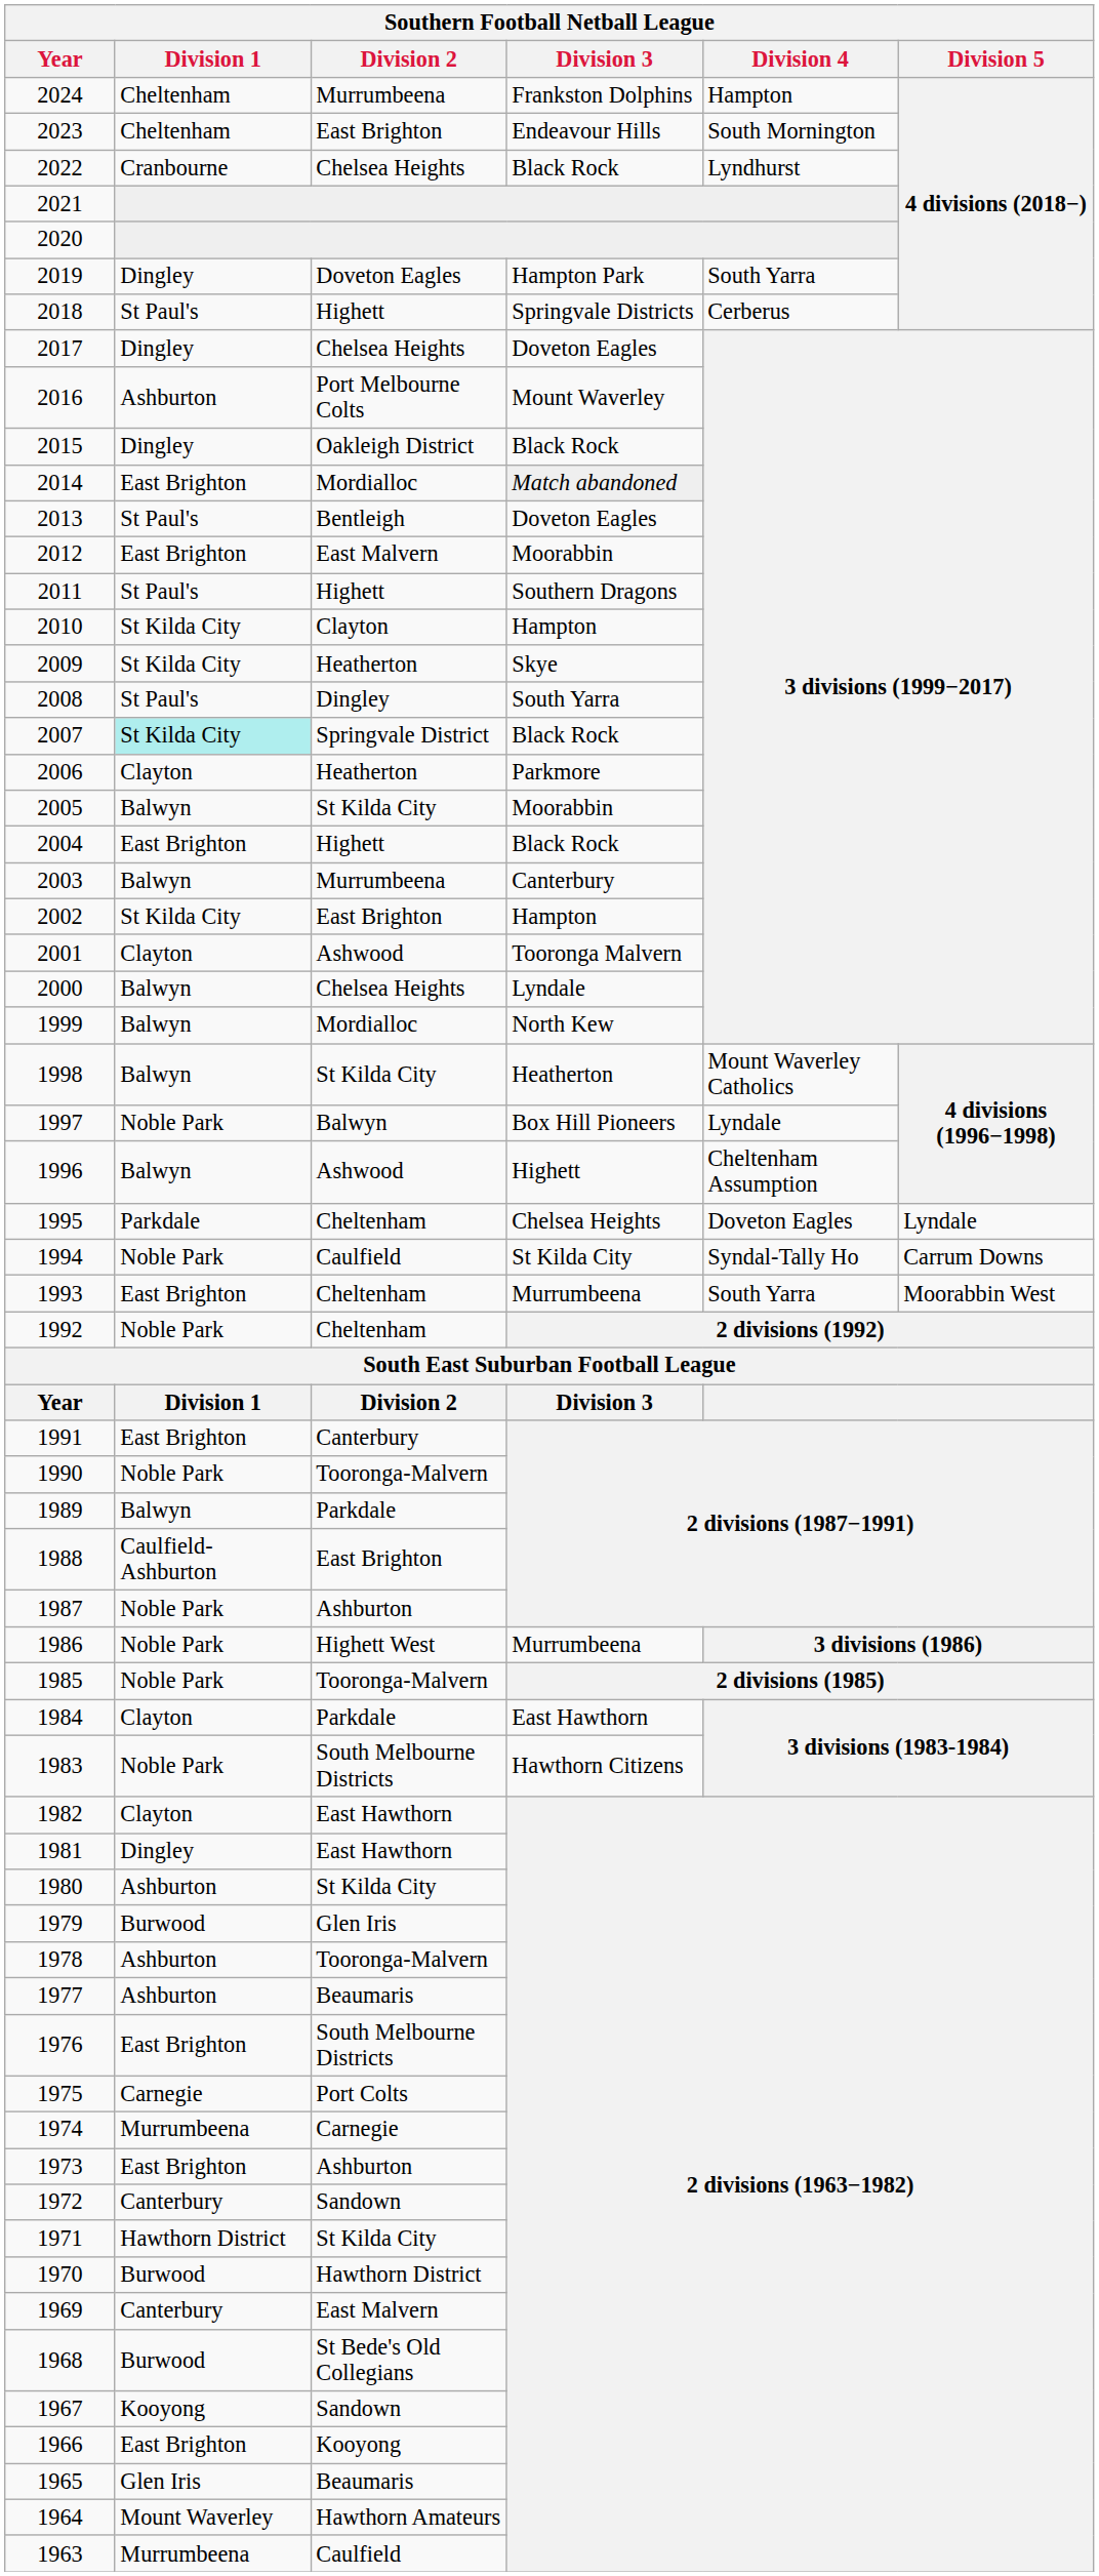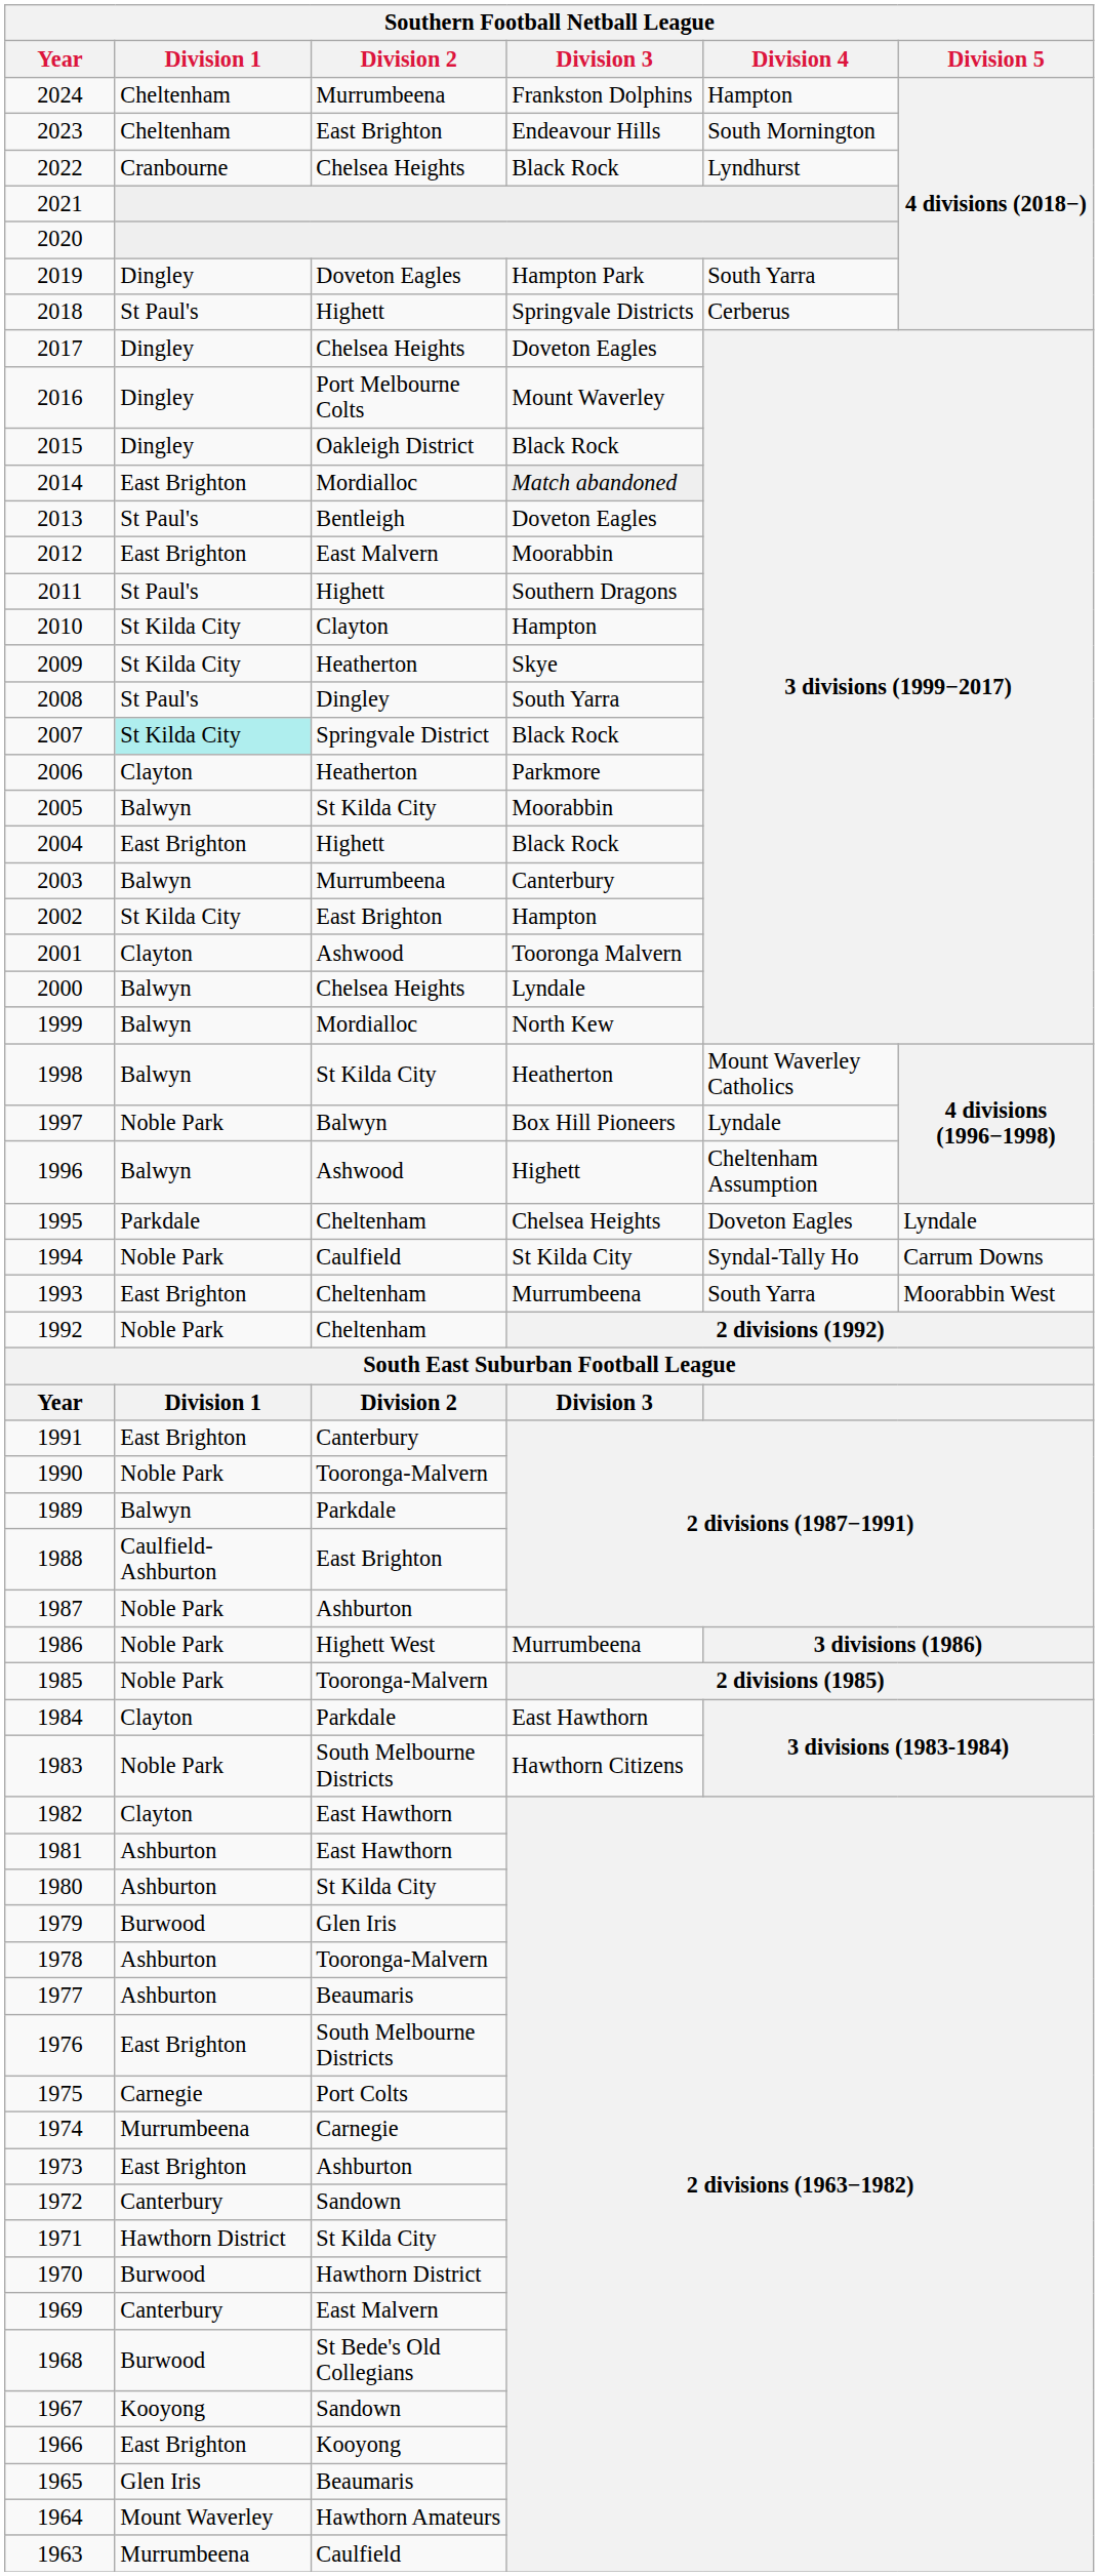 <table class="wikitable">
 <tr>
 <th colspan="6">Southern Football Netball League</th>
 </tr>
 <tr>
 <th style="color:crimson; width:70px;">Year</th>
 <th style="color:crimson; width:130px;">Division 1</th>
 <th style="color:crimson; width:130px;">Division 2</th>
 <th style="color:crimson; width:130px;">Division 3</th>
 <th style="color:crimson; width:130px;">Division 4</th>
 <th style="color:crimson; width:130px;">Division 5</th>
 </tr>
 <tr>
 <td style="text-align:center;">2024</td>
 <td>Cheltenham</td>
 <td>Murrumbeena</td>
 <td>Frankston Dolphins</td>
 <td>Hampton</td>
 <th rowspan="7">4 divisions (2018−)</th>
 </tr>
 <tr>
 <td style="text-align:center;">2023</td>
 <td>Cheltenham</td>
 <td>East Brighton</td>
 <td>Endeavour Hills</td>
 <td>South Mornington</td>
 </tr>
 <tr>
 <td style="text-align:center;">2022</td>
 <td>Cranbourne</td>
 <td>Chelsea Heights</td>
 <td>Black Rock</td>
 <td>Lyndhurst</td>
 </tr>
 <tr>
 <td style="text-align:center;">2021</td>
 <td colspan=4 style=background:#efefef></td>
 </tr>
 <tr>
 <td style="text-align:center;">2020</td>
 <td colspan=4 style=background:#efefef></td>
 </tr>
 <tr>
 <td style="text-align:center;">2019</td>
 <td>Dingley</td>
 <td>Doveton Eagles</td>
 <td>Hampton Park</td>
 <td>South Yarra</td>
 </tr>
 <tr>
 <td style="text-align:center;">2018</td>
 <td>St Paul's</td>
 <td>Highett</td>
 <td>Springvale Districts</td>
 <td>Cerberus</td>
 </tr>
 <tr>
 <td style="text-align:center;">2017</td>
 <td>Dingley</td>
 <td>Chelsea Heights</td>
 <td>Doveton Eagles</td>
 <th colspan=2; rowspan=19>3 divisions (1999−2017)</th>
 </tr>
 <tr>
 <td style="text-align:center;">2016</td>
-<td>Ashburton</td>
+<td>Dingley</td>
 <td>Port Melbourne Colts</td>
 <td>Mount Waverley</td>
 </tr>
 <tr>
 <td style="text-align:center;">2015</td>
 <td>Dingley</td>
 <td>Oakleigh District</td>
 <td>Black Rock</td>
 </tr>
 <tr>
 <td style="text-align:center;">2014</td>
 <td>East Brighton</td>
 <td>Mordialloc</td>
 <td colspan=1 style=background:#efefef><em>Match abandoned</em></td>
 </tr>
 <tr>
 <td style="text-align:center;">2013</td>
 <td>St Paul's</td>
 <td>Bentleigh</td>
 <td>Doveton Eagles</td>
 </tr>
 <tr>
 <td style="text-align:center;">2012</td>
 <td>East Brighton</td>
 <td>East Malvern</td>
 <td>Moorabbin</td>
 </tr>
 <tr>
 <td style="text-align:center;">2011</td>
 <td>St Paul's</td>
 <td>Highett</td>
 <td>Southern Dragons</td>
 </tr>
 <tr>
 <td style="text-align:center;">2010</td>
 <td>St Kilda City</td>
 <td>Clayton</td>
 <td>Hampton</td>
 </tr>
 <tr>
 <td style="text-align:center;">2009</td>
 <td>St Kilda City</td>
 <td>Heatherton</td>
 <td>Skye</td>
 </tr>
 <tr>
 <td style="text-align:center;">2008</td>
 <td>St Paul's</td>
 <td>Dingley</td>
 <td>South Yarra</td>
 </tr>
 <tr>
 <td style="text-align:center;">2007</td>
 <td style="background: paleturquoise;">St Kilda City</td>
 <td>Springvale District</td>
 <td>Black Rock</td>
 </tr>
 <tr>
 <td style="text-align:center;">2006</td>
 <td>Clayton</td>
 <td>Heatherton</td>
 <td>Parkmore</td>
 </tr>
 <tr>
 <td style="text-align:center;">2005</td>
 <td>Balwyn</td>
 <td>St Kilda City</td>
 <td>Moorabbin</td>
 </tr>
 <tr>
 <td style="text-align:center;">2004</td>
 <td>East Brighton</td>
 <td>Highett</td>
 <td>Black Rock</td>
 </tr>
 <tr>
 <td style="text-align:center;">2003</td>
 <td>Balwyn</td>
 <td>Murrumbeena</td>
 <td>Canterbury</td>
 </tr>
 <tr>
 <td style="text-align:center;">2002</td>
 <td>St Kilda City</td>
 <td>East Brighton</td>
 <td>Hampton</td>
 </tr>
 <tr>
 <td style="text-align:center;">2001</td>
 <td>Clayton</td>
 <td>Ashwood</td>
 <td>Tooronga Malvern</td>
 </tr>
 <tr>
 <td style="text-align:center;">2000</td>
 <td>Balwyn</td>
 <td>Chelsea Heights</td>
 <td>Lyndale</td>
 </tr>
 <tr>
 <td style="text-align:center;">1999</td>
 <td>Balwyn</td>
 <td>Mordialloc</td>
 <td>North Kew</td>
 </tr>
 <tr>
 <td style="text-align:center;">1998</td>
 <td>Balwyn</td>
 <td>St Kilda City</td>
 <td>Heatherton</td>
 <td>Mount Waverley Catholics</td>
 <th colspan=1; rowspan=3>4 divisions (1996−1998)</th>
 </tr>
 <tr>
 <td style="text-align:center;">1997</td>
 <td>Noble Park</td>
 <td>Balwyn</td>
 <td>Box Hill Pioneers</td>
 <td>Lyndale</td>
 </tr>
 <tr>
 <td style="text-align:center;">1996</td>
 <td>Balwyn</td>
 <td>Ashwood</td>
 <td>Highett</td>
 <td>Cheltenham Assumption</td>
 </tr>
 <tr>
 <td style="text-align:center;">1995</td>
 <td>Parkdale</td>
 <td>Cheltenham</td>
 <td>Chelsea Heights</td>
 <td>Doveton Eagles</td>
 <td>Lyndale</td>
 </tr>
 <tr>
 <td style="text-align:center;">1994</td>
 <td>Noble Park</td>
 <td>Caulfield</td>
 <td>St Kilda City</td>
 <td>Syndal-Tally Ho</td>
 <td>Carrum Downs</td>
 </tr>
 <tr>
 <td style="text-align:center;">1993</td>
 <td>East Brighton</td>
 <td>Cheltenham</td>
 <td>Murrumbeena</td>
 <td>South Yarra</td>
 <td>Moorabbin West</td>
 </tr>
 <tr>
 <td style="text-align:center;">1992</td>
 <td>Noble Park</td>
 <td>Cheltenham</td>
 <th colspan=3; rowspan=1>2 divisions (1992)</th>
 </tr>
 <tr>
 <th colspan="6">South East Suburban Football League</th>
 </tr>
 <tr>
 <th>Year</th>
 <th>Division 1</th>
 <th>Division 2</th>
 <th>Division 3</th>
 <th colspan="2"></th>
 </tr>
 <tr>
 <td style="text-align:center;">1991</td>
 <td>East Brighton</td>
 <td>Canterbury</td>
 <th colspan="3" rowspan="5">2 divisions (1987−1991)</th>
 </tr>
 <tr>
 <td style="text-align:center;">1990</td>
 <td>Noble Park</td>
 <td>Tooronga-Malvern</td>
 </tr>
 <tr>
 <td style="text-align:center;">1989</td>
 <td>Balwyn</td>
 <td>Parkdale</td>
 </tr>
 <tr>
 <td style="text-align:center;">1988</td>
 <td>Caulfield-Ashburton</td>
 <td>East Brighton</td>
 </tr>
 <tr>
 <td style="text-align:center;">1987</td>
 <td>Noble Park</td>
 <td>Ashburton</td>
 </tr>
 <tr>
 <td style="text-align:center;">1986</td>
 <td>Noble Park</td>
 <td>Highett West</td>
 <td>Murrumbeena</td>
 <th colspan="2">3 divisions (1986)</th>
 </tr>
 <tr>
 <td style="text-align:center;">1985</td>
 <td>Noble Park</td>
 <td>Tooronga-Malvern</td>
 <th colspan="3">2 divisions (1985)</th>
 </tr>
 <tr>
 <td style="text-align:center;">1984</td>
 <td>Clayton</td>
 <td>Parkdale</td>
 <td>East Hawthorn</td>
 <th colspan="2" rowspan="2">3 divisions (1983-1984)</th>
 </tr>
 <tr>
 <td style="text-align:center;">1983</td>
 <td>Noble Park</td>
 <td>South Melbourne Districts</td>
 <td>Hawthorn Citizens</td>
 </tr>
 <tr>
 <td style="text-align:center;">1982</td>
 <td>Clayton</td>
 <td>East Hawthorn</td>
 <th colspan="3" rowspan="20">2 divisions (1963−1982)</th>
 </tr>
 <tr>
 <td style="text-align:center;">1981</td>
-<td>Dingley</td>
+<td>Ashburton</td>
 <td>East Hawthorn</td>
 </tr>
 <tr>
 <td style="text-align:center;">1980</td>
 <td>Ashburton</td>
 <td>St Kilda City</td>
 </tr>
 <tr>
 <td style="text-align:center;">1979</td>
 <td>Burwood</td>
 <td>Glen Iris</td>
 </tr>
 <tr>
 <td style="text-align:center;">1978</td>
 <td>Ashburton</td>
 <td>Tooronga-Malvern</td>
 </tr>
 <tr>
 <td style="text-align:center;">1977</td>
 <td>Ashburton</td>
 <td>Beaumaris</td>
 </tr>
 <tr>
 <td style="text-align:center;">1976</td>
 <td>East Brighton</td>
 <td>South Melbourne Districts</td>
 </tr>
 <tr>
 <td style="text-align:center;">1975</td>
 <td>Carnegie</td>
 <td>Port Colts</td>
 </tr>
 <tr>
 <td style="text-align:center;">1974</td>
 <td>Murrumbeena</td>
 <td>Carnegie</td>
 </tr>
 <tr>
 <td style="text-align:center;">1973</td>
 <td>East Brighton</td>
 <td>Ashburton</td>
 </tr>
 <tr>
 <td style="text-align:center;">1972</td>
 <td>Canterbury</td>
 <td>Sandown</td>
 </tr>
 <tr>
 <td style="text-align:center;">1971</td>
 <td>Hawthorn District</td>
 <td>St Kilda City</td>
 </tr>
 <tr>
 <td style="text-align:center;">1970</td>
 <td>Burwood</td>
 <td>Hawthorn District</td>
 </tr>
 <tr>
 <td style="text-align:center;">1969</td>
 <td>Canterbury</td>
 <td>East Malvern</td>
 </tr>
 <tr>
 <td style="text-align:center;">1968</td>
 <td>Burwood</td>
 <td>St Bede's Old Collegians</td>
 </tr>
 <tr>
 <td style="text-align:center;">1967</td>
 <td>Kooyong</td>
 <td>Sandown</td>
 </tr>
 <tr>
 <td style="text-align:center;">1966</td>
 <td>East Brighton</td>
 <td>Kooyong</td>
 </tr>
 <tr>
 <td style="text-align:center;">1965</td>
 <td>Glen Iris</td>
 <td>Beaumaris</td>
 </tr>
 <tr>
 <td style="text-align:center;">1964</td>
 <td>Mount Waverley</td>
 <td>Hawthorn Amateurs</td>
 </tr>
 <tr>
 <td style="text-align:center;">1963</td>
 <td>Murrumbeena</td>
 <td>Caulfield</td>
 </tr>
 </table>
